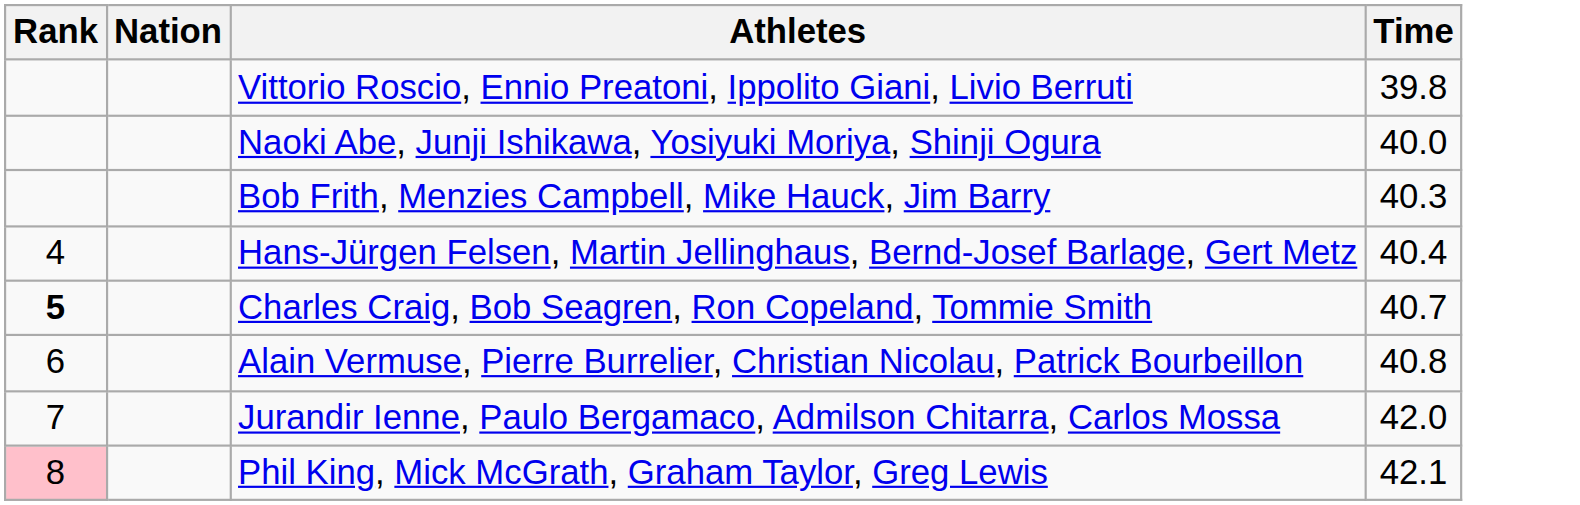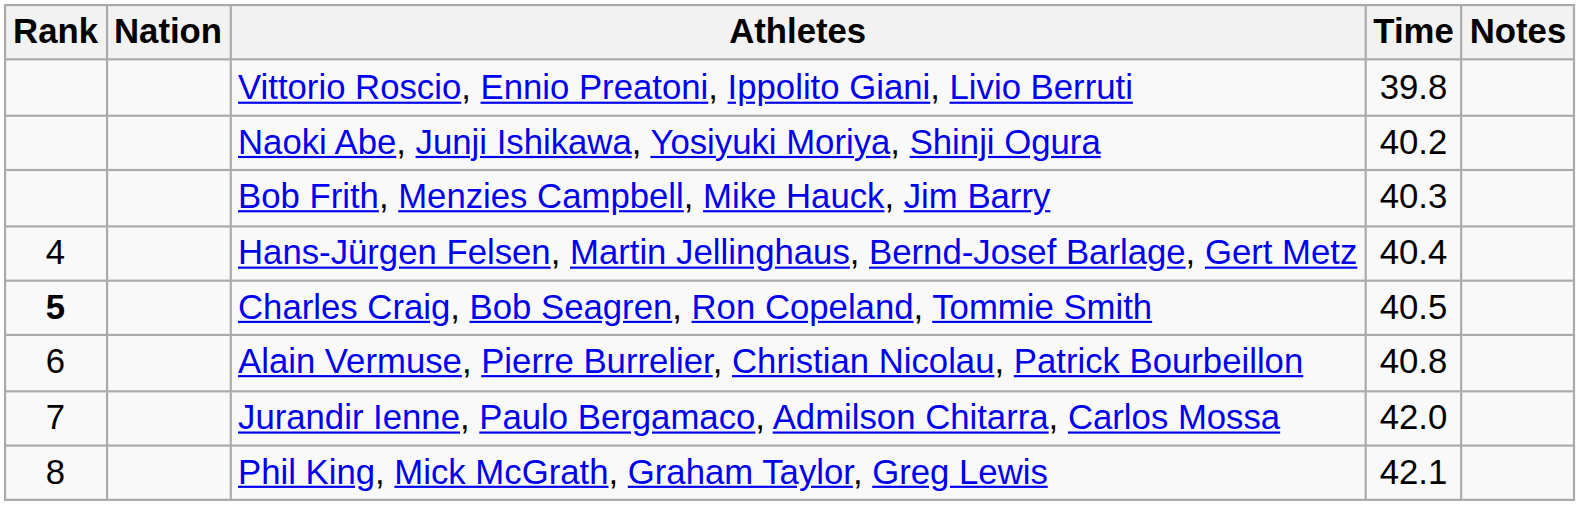 <table class="wikitable sortable" style="text-align:center">
 <tr>
 <th>Rank</th>
 <th>Nation</th>
 <th>Athletes</th>
 <th>Time</th>
+<th>Notes</th>
 </tr>
 <tr>
 <td></td>
 <td align=left></td>
 <td align=left><a href='#'>Vittorio Roscio</a>, <a href='#'>Ennio Preatoni</a>, <a href='#'>Ippolito Giani</a>, <a href='#'>Livio Berruti</a></td>
 <td>39.8</td>
+<td></td>
 </tr>
 <tr>
 <td></td>
 <td align=left></td>
 <td align=left><a href='#'>Naoki Abe</a>, <a href='#'>Junji Ishikawa</a>, <a href='#'>Yosiyuki Moriya</a>, <a href='#'>Shinji Ogura</a></td>
-<td>40.0</td>
+<td>40.2</td>
+<td></td>
 </tr>
 <tr>
 <td></td>
 <td align=left></td>
 <td align=left><a href='#'>Bob Frith</a>, <a href='#'>Menzies Campbell</a>, <a href='#'>Mike Hauck</a>, <a href='#'>Jim Barry</a></td>
 <td>40.3</td>
+<td></td>
 </tr>
 <tr>
 <td>4</td>
 <td align=left></td>
 <td align=left><a href='#'>Hans-Jürgen Felsen</a>, <a href='#'>Martin Jellinghaus</a>, <a href='#'>Bernd-Josef Barlage</a>, <a href='#'>Gert Metz</a></td>
 <td>40.4</td>
+<td></td>
 </tr>
 <tr>
 <td><strong>5</strong></td>
 <td align=left></td>
 <td align=left><a href='#'>Charles Craig</a>, <a href='#'>Bob Seagren</a>, <a href='#'>Ron Copeland</a>, <a href='#'>Tommie Smith</a></td>
-<td>40.7</td>
+<td>40.5</td>
+<td></td>
 </tr>
 <tr>
 <td>6</td>
 <td align=left></td>
 <td align=left><a href='#'>Alain Vermuse</a>, <a href='#'>Pierre Burrelier</a>, <a href='#'>Christian Nicolau</a>, <a href='#'>Patrick Bourbeillon</a></td>
 <td>40.8</td>
+<td></td>
 </tr>
 <tr>
 <td>7</td>
 <td align=left></td>
 <td align=left><a href='#'>Jurandir Ienne</a>, <a href='#'>Paulo Bergamaco</a>, <a href='#'>Admilson Chitarra</a>, <a href='#'>Carlos Mossa</a></td>
 <td>42.0</td>
+<td></td>
 </tr>
 <tr>
-<td style="background: pink;">8</td>
+<td>8</td>
 <td align=left></td>
 <td align=left><a href='#'>Phil King</a>, <a href='#'>Mick McGrath</a>, <a href='#'>Graham Taylor</a>, <a href='#'>Greg Lewis</a></td>
 <td>42.1</td>
+<td></td>
 </tr>
 </table>
